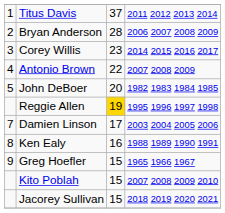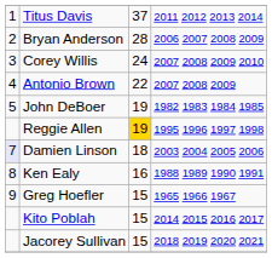 <table class="wikitable">
 <tr>
 </tr>
 <tr>
 <td>1</td>
 <td><a href='#'>Titus Davis</a></td>
 <td>37</td>
 <td style="font-size:80%;"><a href='#'>2011</a> <a href='#'>2012</a> <a href='#'>2013</a> <a href='#'>2014</a></td>
 </tr>
 <tr>
 <td>2</td>
 <td>Bryan Anderson</td>
 <td>28</td>
 <td style="font-size:80%;"><a href='#'>2006</a> <a href='#'>2007</a> <a href='#'>2008</a> <a href='#'>2009</a></td>
 </tr>
 <tr>
 <td>3</td>
 <td>Corey Willis</td>
-<td>23</td>
-<td style="font-size:80%;"><a href='#'>2014</a> <a href='#'>2015</a> <a href='#'>2016</a> <a href='#'>2017</a></td>
+<td>24</td>
+<td style="font-size:80%;"><a href='#'>2007</a> <a href='#'>2008</a> <a href='#'>2009</a> <a href='#'>2010</a></td>
 </tr>
 <tr>
 <td>4</td>
 <td><a href='#'>Antonio Brown</a></td>
 <td>22</td>
 <td style="font-size:80%;"><a href='#'>2007</a> <a href='#'>2008</a> <a href='#'>2009</a></td>
 </tr>
 <tr>
 <td>5</td>
 <td>John DeBoer</td>
-<td>20</td>
+<td>19</td>
 <td style="font-size:80%;"><a href='#'>1982</a> <a href='#'>1983</a> <a href='#'>1984</a> <a href='#'>1985</a></td>
 </tr>
 <tr>
 <td></td>
 <td>Reggie Allen</td>
 <td style="background: gold;">19</td>
 <td style="font-size:80%;"><a href='#'>1995</a> <a href='#'>1996</a> <a href='#'>1997</a> <a href='#'>1998</a></td>
 </tr>
 <tr>
-<td>7</td>
+<td style="background: lavender;">7</td>
 <td>Damien Linson</td>
-<td>17</td>
+<td>18</td>
 <td style="font-size:80%;"><a href='#'>2003</a> <a href='#'>2004</a> <a href='#'>2005</a> <a href='#'>2006</a></td>
 </tr>
 <tr>
 <td>8</td>
 <td>Ken Ealy</td>
 <td>16</td>
 <td style="font-size:80%;"><a href='#'>1988</a> <a href='#'>1989</a> <a href='#'>1990</a> <a href='#'>1991</a></td>
 </tr>
 <tr>
 <td>9</td>
 <td>Greg Hoefler</td>
 <td>15</td>
 <td style="font-size:80%;"><a href='#'>1965</a> <a href='#'>1966</a> <a href='#'>1967</a></td>
 </tr>
 <tr>
 <td></td>
 <td><a href='#'>Kito Poblah</a></td>
 <td>15</td>
-<td style="font-size:80%;"><a href='#'>2007</a> <a href='#'>2008</a> <a href='#'>2009</a> <a href='#'>2010</a></td>
+<td style="font-size:80%;"><a href='#'>2014</a> <a href='#'>2015</a> <a href='#'>2016</a> <a href='#'>2017</a></td>
 </tr>
 <tr>
 <td></td>
 <td>Jacorey Sullivan</td>
 <td>15</td>
 <td style="font-size:80%;"><a href='#'>2018</a> <a href='#'>2019</a> <a href='#'>2020</a> <a href='#'>2021</a></td>
 </tr>
 <tr>
 </tr>
 </table>
